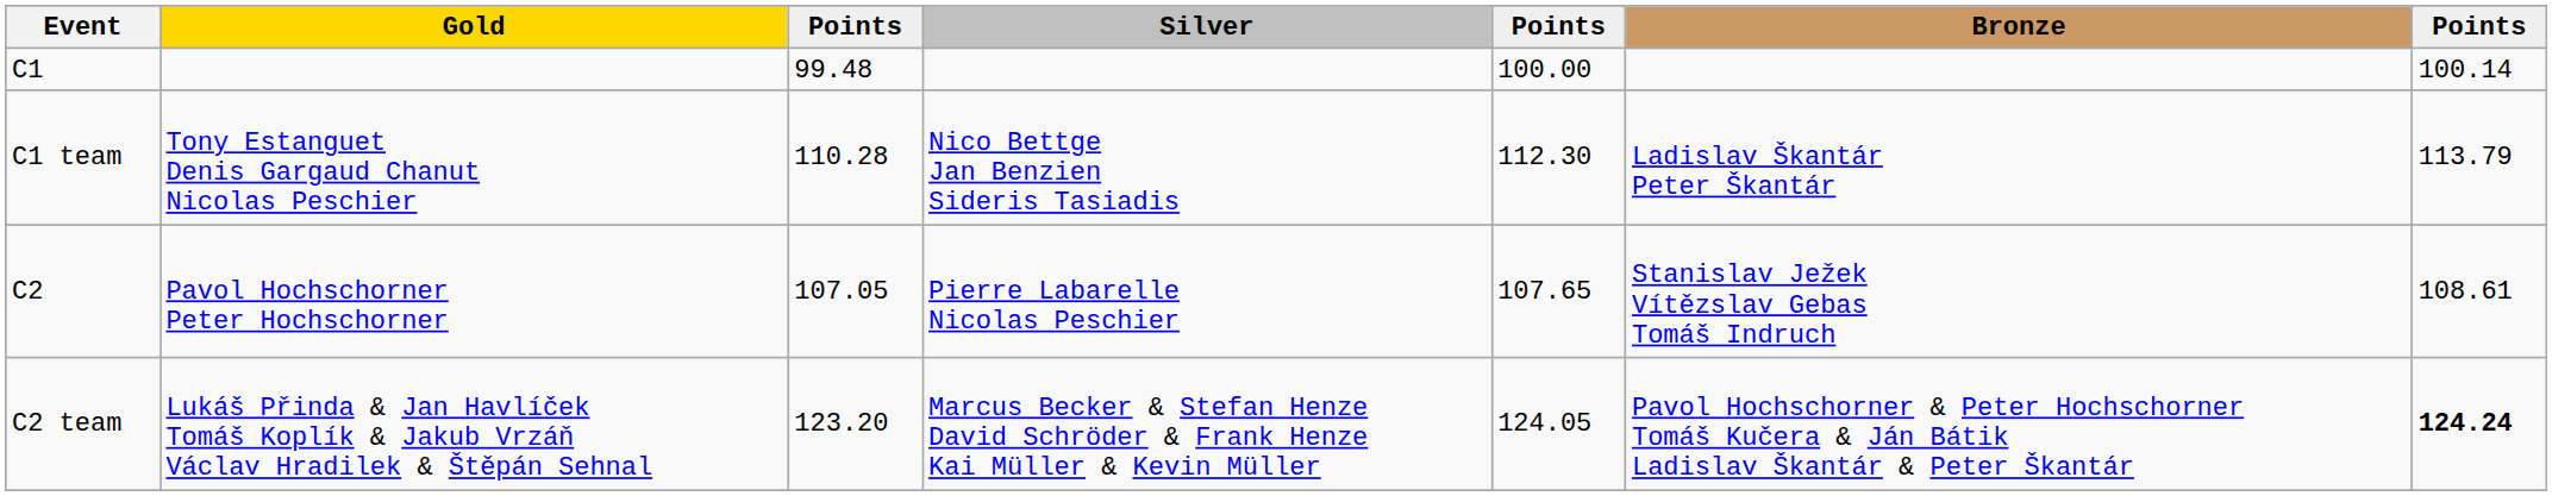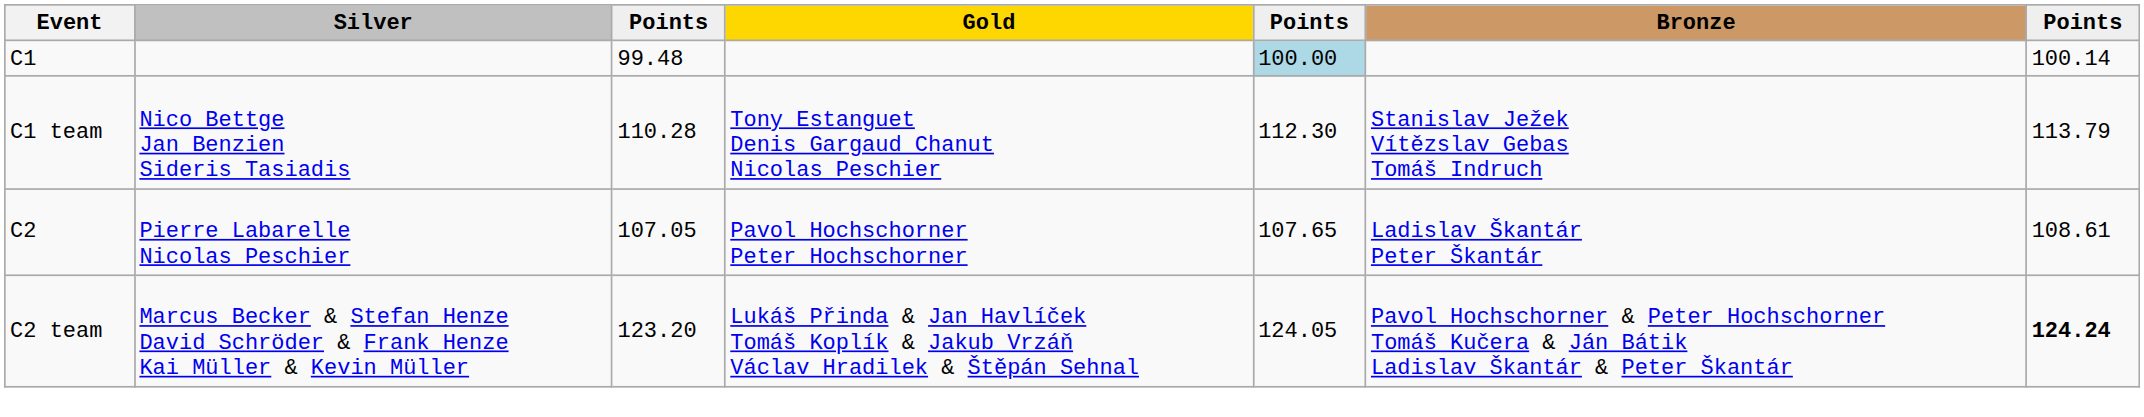 <table class="wikitable" width=100%>
 <tr>
 <th>Event</th>
+<td align=center bgcolor="silver"><strong>Silver</strong></td>
+<td align=center bgcolor="EFEFEF"><strong>Points</strong></td>
 <td align=center bgcolor="gold"><strong>Gold</strong></td>
-<td align=center bgcolor="EFEFEF"><strong>Points</strong></td>
-<td align=center bgcolor="silver"><strong>Silver</strong></td>
 <td align=center bgcolor="EFEFEF"><strong>Points</strong></td>
 <td align=center bgcolor="CC9966"><strong>Bronze</strong></td>
 <td align=center bgcolor="EFEFEF"><strong>Points</strong></td>
 </tr>
 <tr>
 <td>C1</td>
 <td></td>
 <td>99.48</td>
 <td></td>
-<td>100.00</td>
+<td style="background: lightblue;">100.00</td>
 <td></td>
 <td>100.14</td>
 </tr>
 <tr>
 <td>C1 team</td>
+<td><br><a href='#'>Nico Bettge</a><br><a href='#'>Jan Benzien</a><br><a href='#'>Sideris Tasiadis</a></td>
+<td>110.28</td>
 <td><br><a href='#'>Tony Estanguet</a><br><a href='#'>Denis Gargaud Chanut</a><br><a href='#'>Nicolas Peschier</a></td>
-<td>110.28</td>
-<td><br><a href='#'>Nico Bettge</a><br><a href='#'>Jan Benzien</a><br><a href='#'>Sideris Tasiadis</a></td>
 <td>112.30</td>
-<td><br><a href='#'>Ladislav Škantár</a><br><a href='#'>Peter Škantár</a></td>
+<td><br><a href='#'>Stanislav Ježek</a><br><a href='#'>Vítězslav Gebas</a><br><a href='#'>Tomáš Indruch</a></td>
 <td>113.79</td>
 </tr>
 <tr>
 <td>C2</td>
+<td><br><a href='#'>Pierre Labarelle</a><br><a href='#'>Nicolas Peschier</a></td>
+<td>107.05</td>
 <td><br><a href='#'>Pavol Hochschorner</a><br><a href='#'>Peter Hochschorner</a></td>
-<td>107.05</td>
-<td><br><a href='#'>Pierre Labarelle</a><br><a href='#'>Nicolas Peschier</a></td>
 <td>107.65</td>
-<td><br><a href='#'>Stanislav Ježek</a><br><a href='#'>Vítězslav Gebas</a><br><a href='#'>Tomáš Indruch</a></td>
+<td><br><a href='#'>Ladislav Škantár</a><br><a href='#'>Peter Škantár</a></td>
 <td>108.61</td>
 </tr>
 <tr>
 <td>C2 team</td>
+<td><br><a href='#'>Marcus Becker</a> & <a href='#'>Stefan Henze</a><br><a href='#'>David Schröder</a> & <a href='#'>Frank Henze</a><br><a href='#'>Kai Müller</a> & <a href='#'>Kevin Müller</a></td>
+<td>123.20</td>
 <td><br><a href='#'>Lukáš Přinda</a> & <a href='#'>Jan Havlíček</a><br><a href='#'>Tomáš Koplík</a> & <a href='#'>Jakub Vrzáň</a><br><a href='#'>Václav Hradilek</a> & <a href='#'>Štěpán Sehnal</a></td>
-<td>123.20</td>
-<td><br><a href='#'>Marcus Becker</a> & <a href='#'>Stefan Henze</a><br><a href='#'>David Schröder</a> & <a href='#'>Frank Henze</a><br><a href='#'>Kai Müller</a> & <a href='#'>Kevin Müller</a></td>
 <td>124.05</td>
 <td><br><a href='#'>Pavol Hochschorner</a> & <a href='#'>Peter Hochschorner</a><br><a href='#'>Tomáš Kučera</a> & <a href='#'>Ján Bátik</a><br><a href='#'>Ladislav Škantár</a> & <a href='#'>Peter Škantár</a></td>
 <td><strong>124.24</strong></td>
 </tr>
 </table>
